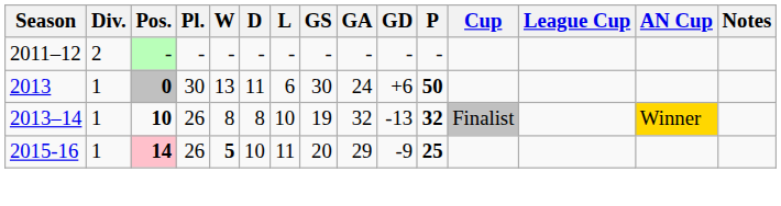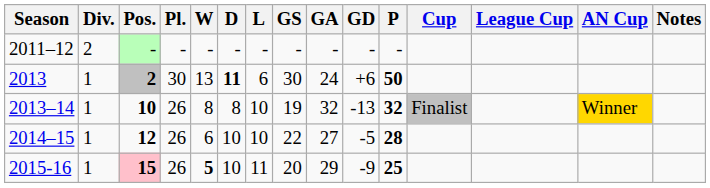 <table class="wikitable">
 <tr style="background:#efefef;">
 <th>Season</th>
 <th>Div.</th>
 <th>Pos.</th>
 <th>Pl.</th>
 <th>W</th>
 <th>D</th>
 <th>L</th>
 <th>GS</th>
 <th>GA</th>
 <th>GD</th>
 <th>P</th>
 <th><a href='#'>Cup</a></th>
 <th><a href='#'>League Cup</a></th>
 <th><a href='#'>AN Cup</a></th>
 <th>Notes</th>
 </tr>
 <tr>
 <td>2011–12</td>
 <td>2</td>
 <td align=right bgcolor=B9FFB9>-</td>
 <td align=right>-</td>
 <td align=right>-</td>
 <td align=right>-</td>
 <td align=right>-</td>
 <td align=right>-</td>
 <td align=right>-</td>
 <td align=right>-</td>
 <td align=right>-</td>
 <td></td>
 <td></td>
 <td></td>
 <td></td>
 </tr>
 <tr>
 <td><a href='#'>2013</a></td>
 <td>1</td>
-<td align=right bgcolor=silver><strong>0</strong></td>
+<td align=right bgcolor=silver><strong>2</strong></td>
 <td align=right>30</td>
 <td align=right>13</td>
-<td align=right>11</td>
+<td align=right><strong>11</strong></td>
 <td align=right>6</td>
 <td align=right>30</td>
 <td align=right>24</td>
 <td align=right>+6</td>
 <td align=right><strong>50</strong></td>
 <td></td>
 <td></td>
 <td></td>
 <td></td>
 </tr>
 <tr>
 <td><a href='#'>2013–14</a></td>
 <td>1</td>
 <td align=right><strong>10</strong></td>
 <td align=right>26</td>
 <td align=right>8</td>
 <td align=right>8</td>
 <td align=right>10</td>
 <td align=right>19</td>
 <td align=right>32</td>
 <td align=right>-13</td>
 <td align=right><strong>32</strong></td>
 <td bgcolor=silver>Finalist</td>
 <td></td>
 <td bgcolor=gold>Winner</td>
 <td></td>
 </tr>
 <tr>
+<td><a href='#'>2014–15</a></td>
+<td>1</td>
+<td align=right><strong>12</strong></td>
+<td align=right>26</td>
+<td align=right>6</td>
+<td align=right>10</td>
+<td align=right>10</td>
+<td align=right>22</td>
+<td align=right>27</td>
+<td align=right>-5</td>
+<td align=right><strong>28</strong></td>
+<td></td>
+<td></td>
+<td></td>
+<td></td>
+</tr>
+<tr>
 <td><a href='#'>2015-16</a></td>
 <td>1</td>
-<td align=right bgcolor=FFC0CB><strong>14</strong></td>
+<td align=right bgcolor=FFC0CB><strong>15</strong></td>
 <td align=right>26</td>
 <td align=right><strong>5</strong></td>
 <td align=right>10</td>
 <td align=right>11</td>
 <td align=right>20</td>
 <td align=right>29</td>
 <td align=right>-9</td>
 <td align=right><strong>25</strong></td>
 <td></td>
 <td></td>
 <td></td>
 <td></td>
 </tr>
 </table>
